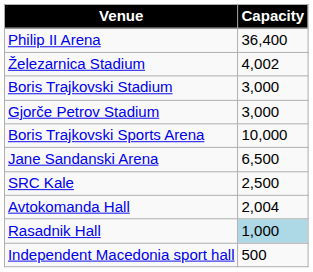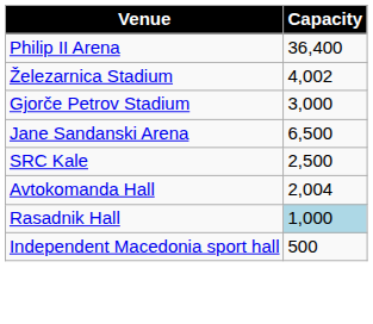 <table class="wikitable">
 <tr>
 <th style="background:black; color:white">Venue</th>
 <th style="background:black; color:white">Capacity</th>
 </tr>
 <tr>
 <td><a href='#'>Philip II Arena</a></td>
 <td>36,400</td>
 </tr>
 <tr>
 <td><a href='#'>Železarnica Stadium</a></td>
 <td>4,002</td>
 </tr>
 <tr>
-<td><a href='#'>Boris Trajkovski Stadium</a></td>
-<td>3,000</td>
-</tr>
-<tr>
 <td><a href='#'>Gjorče Petrov Stadium</a></td>
 <td>3,000</td>
-</tr>
-<tr>
-<td><a href='#'>Boris Trajkovski Sports Arena</a></td>
-<td>10,000</td>
 </tr>
 <tr>
 <td><a href='#'>Jane Sandanski Arena</a></td>
 <td>6,500</td>
 </tr>
 <tr>
 <td><a href='#'>SRC Kale</a></td>
 <td>2,500</td>
 </tr>
 <tr>
 <td><a href='#'>Avtokomanda Hall</a></td>
 <td>2,004</td>
 </tr>
 <tr>
 <td><a href='#'>Rasadnik Hall</a></td>
 <td style="background: lightblue;">1,000</td>
 </tr>
 <tr>
 <td><a href='#'>Independent Macedonia sport hall</a></td>
 <td>500</td>
 </tr>
 </table>
